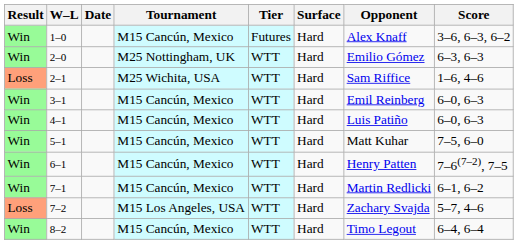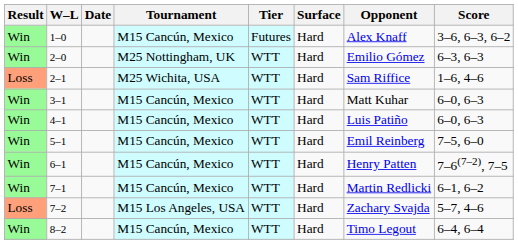 <table class="sortable wikitable">
 <tr>
 <th>Result</th>
 <th class="unsortable">W–L</th>
 <th>Date</th>
 <th>Tournament</th>
 <th>Tier</th>
 <th>Surface</th>
 <th>Opponent</th>
 <th class="unsortable">Score</th>
 </tr>
 <tr>
 <td bgcolor=98FB98>Win</td>
 <td><small>1–0</small></td>
 <td></td>
 <td style="background:#cffcff;">M15 Cancún, Mexico</td>
 <td style="background:#cffcff;">Futures</td>
 <td>Hard</td>
 <td> <a href='#'>Alex Knaff</a></td>
 <td>3–6, 6–3, 6–2</td>
 </tr>
 <tr>
 <td bgcolor=98FB98>Win</td>
 <td><small>2–0</small></td>
 <td></td>
 <td style="background:#cffcff;">M25 Nottingham, UK</td>
 <td style="background:#cffcff;">WTT</td>
 <td>Hard</td>
 <td> <a href='#'>Emilio Gómez</a></td>
 <td>6–3, 6–3</td>
 </tr>
 <tr>
 <td bgcolor=FFAO7A>Loss</td>
 <td><small>2–1</small></td>
 <td></td>
 <td style="background:#cffcff;">M25 Wichita, USA</td>
 <td style="background:#cffcff;">WTT</td>
 <td>Hard</td>
 <td> <a href='#'>Sam Riffice</a></td>
 <td>1–6, 4–6</td>
 </tr>
 <tr>
 <td bgcolor=98FB98>Win</td>
 <td><small>3–1</small></td>
 <td></td>
 <td style="background:#cffcff;">M15 Cancún, Mexico</td>
 <td style="background:#cffcff;">WTT</td>
 <td>Hard</td>
-<td> <a href='#'>Emil Reinberg</a></td>
+<td> Matt Kuhar</td>
 <td>6–0, 6–3</td>
 </tr>
 <tr>
 <td bgcolor=98FB98>Win</td>
 <td><small>4–1</small></td>
 <td></td>
 <td style="background:#cffcff;">M15 Cancún, Mexico</td>
 <td style="background:#cffcff;">WTT</td>
 <td>Hard</td>
 <td> <a href='#'>Luis Patiño</a></td>
 <td>6–0, 6–3</td>
 </tr>
 <tr>
 <td bgcolor=98FB98>Win</td>
 <td><small>5–1</small></td>
 <td></td>
 <td style="background:#cffcff;">M15 Cancún, Mexico</td>
 <td style="background:#cffcff;">WTT</td>
 <td>Hard</td>
-<td> Matt Kuhar</td>
+<td> <a href='#'>Emil Reinberg</a></td>
 <td>7–5, 6–0</td>
 </tr>
 <tr>
 <td bgcolor=98FB98>Win</td>
 <td><small>6–1</small></td>
 <td></td>
 <td style="background:#cffcff;">M15 Cancún, Mexico</td>
 <td style="background:#cffcff;">WTT</td>
 <td>Hard</td>
 <td> <a href='#'>Henry Patten</a></td>
 <td>7–6<sup>(7–2)</sup>, 7–5</td>
 </tr>
 <tr>
 <td bgcolor=98FB98>Win</td>
 <td><small>7–1</small></td>
 <td></td>
 <td style="background:#cffcff;">M15 Cancún, Mexico</td>
 <td style="background:#cffcff;">WTT</td>
 <td>Hard</td>
 <td> <a href='#'>Martin Redlicki</a></td>
 <td>6–1, 6–2</td>
 </tr>
 <tr>
 <td bgcolor=FFAO7A>Loss</td>
 <td><small>7–2</small></td>
 <td></td>
 <td style="background:#cffcff;">M15 Los Angeles, USA</td>
 <td style="background:#cffcff;">WTT</td>
 <td>Hard</td>
 <td> <a href='#'>Zachary Svajda</a></td>
 <td>5–7, 4–6</td>
 </tr>
 <tr>
 <td bgcolor=98FB98>Win</td>
 <td><small>8–2</small></td>
 <td></td>
 <td style="background:#cffcff;">M15 Cancún, Mexico</td>
 <td style="background:#cffcff;">WTT</td>
 <td>Hard</td>
 <td> <a href='#'>Timo Legout</a></td>
 <td>6–4, 6–4</td>
 </tr>
 </table>
